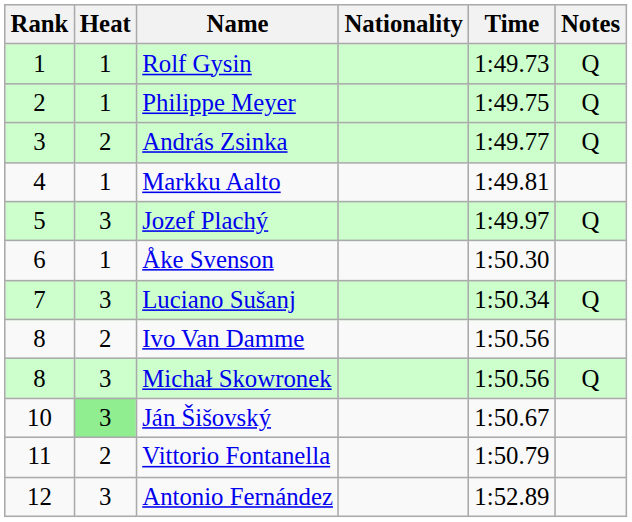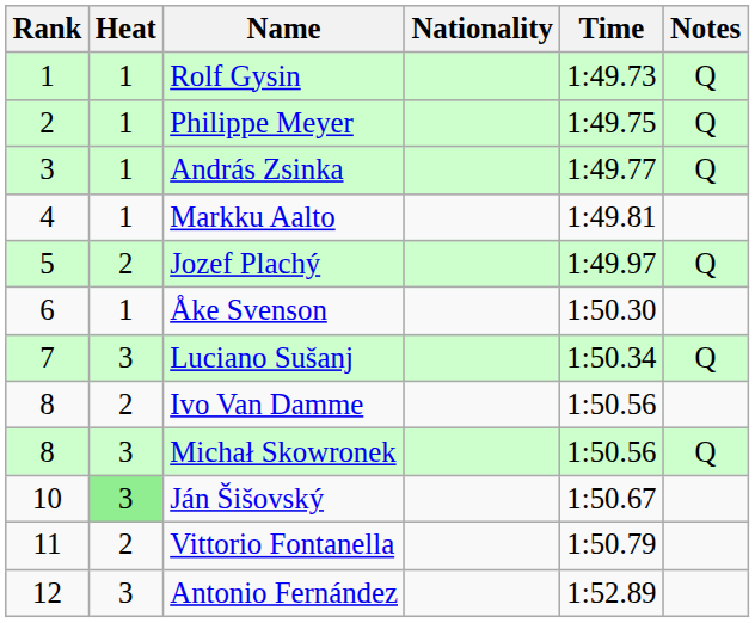 <table class="wikitable sortable" style="text-align:center">
 <tr>
 <th>Rank</th>
 <th>Heat</th>
 <th>Name</th>
 <th>Nationality</th>
 <th>Time</th>
 <th>Notes</th>
 </tr>
 <tr bgcolor=ccffcc>
 <td>1</td>
 <td>1</td>
 <td align="left"><a href='#'>Rolf Gysin</a></td>
 <td align=left></td>
 <td>1:49.73</td>
 <td>Q</td>
 </tr>
 <tr bgcolor=ccffcc>
 <td>2</td>
 <td>1</td>
 <td align="left"><a href='#'>Philippe Meyer</a></td>
 <td align=left></td>
 <td>1:49.75</td>
 <td>Q</td>
 </tr>
 <tr bgcolor=ccffcc>
 <td>3</td>
-<td>2</td>
+<td>1</td>
 <td align="left"><a href='#'>András Zsinka</a></td>
 <td align=left></td>
 <td>1:49.77</td>
 <td>Q</td>
 </tr>
 <tr>
 <td>4</td>
 <td>1</td>
 <td align="left"><a href='#'>Markku Aalto</a></td>
 <td align=left></td>
 <td>1:49.81</td>
 <td></td>
 </tr>
 <tr bgcolor=ccffcc>
 <td>5</td>
-<td>3</td>
+<td>2</td>
 <td align="left"><a href='#'>Jozef Plachý</a></td>
 <td align=left></td>
 <td>1:49.97</td>
 <td>Q</td>
 </tr>
 <tr>
 <td>6</td>
 <td>1</td>
 <td align="left"><a href='#'>Åke Svenson</a></td>
 <td align=left></td>
 <td>1:50.30</td>
 <td></td>
 </tr>
 <tr bgcolor=ccffcc>
 <td>7</td>
 <td>3</td>
 <td align="left"><a href='#'>Luciano Sušanj</a></td>
 <td align=left></td>
 <td>1:50.34</td>
 <td>Q</td>
 </tr>
 <tr>
 <td>8</td>
 <td>2</td>
 <td align="left"><a href='#'>Ivo Van Damme</a></td>
 <td align=left></td>
 <td>1:50.56</td>
 <td></td>
 </tr>
 <tr bgcolor=ccffcc>
 <td>8</td>
 <td>3</td>
 <td align="left"><a href='#'>Michał Skowronek</a></td>
 <td align=left></td>
 <td>1:50.56</td>
 <td>Q</td>
 </tr>
 <tr>
 <td>10</td>
 <td style="background: lightgreen;">3</td>
 <td align="left"><a href='#'>Ján Šišovský</a></td>
 <td align=left></td>
 <td>1:50.67</td>
 <td></td>
 </tr>
 <tr>
 <td>11</td>
 <td>2</td>
 <td align="left"><a href='#'>Vittorio Fontanella</a></td>
 <td align=left></td>
 <td>1:50.79</td>
 <td></td>
 </tr>
 <tr>
 <td>12</td>
 <td>3</td>
 <td align="left"><a href='#'>Antonio Fernández</a></td>
 <td align=left></td>
 <td>1:52.89</td>
 <td></td>
 </tr>
 </table>
